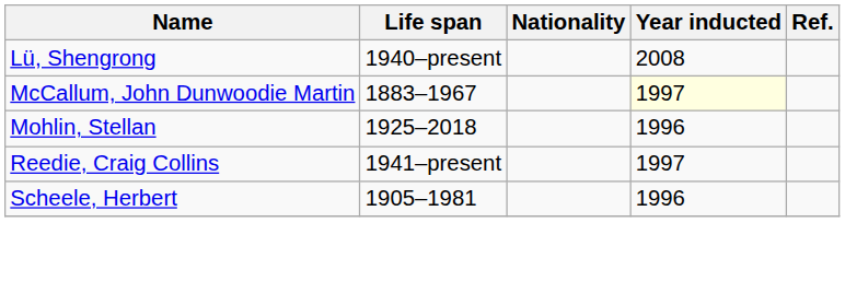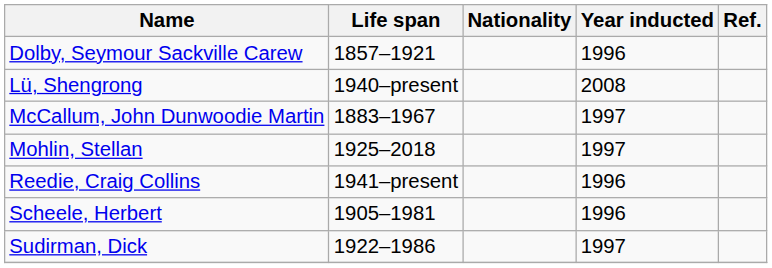 <table class="sortable wikitable">
 <tr>
 <th>Name</th>
 <th>Life span</th>
 <th>Nationality</th>
 <th>Year inducted</th>
 <th class="unsortable">Ref.</th>
+</tr>
+<tr>
+<td><a href='#'>Dolby, Seymour Sackville Carew</a></td>
+<td>1857–1921</td>
+<td></td>
+<td>1996</td>
+<td></td>
 </tr>
 <tr>
 <td><a href='#'>Lü, Shengrong</a></td>
 <td>1940–present</td>
 <td></td>
 <td>2008</td>
 <td></td>
 </tr>
 <tr>
 <td><a href='#'>McCallum, John Dunwoodie Martin</a></td>
 <td>1883–1967</td>
 <td></td>
-<td style="background: lightyellow;">1997</td>
+<td>1997</td>
 <td></td>
 </tr>
 <tr>
 <td><a href='#'>Mohlin, Stellan</a></td>
 <td>1925–2018</td>
 <td></td>
-<td>1996</td>
+<td>1997</td>
 <td></td>
 </tr>
 <tr>
 <td><a href='#'>Reedie, Craig Collins</a></td>
 <td>1941–present</td>
 <td></td>
-<td>1997</td>
+<td>1996</td>
 <td></td>
 </tr>
 <tr>
 <td><a href='#'>Scheele, Herbert</a></td>
 <td>1905–1981</td>
 <td></td>
 <td>1996</td>
 <td></td>
 </tr>
 <tr>
+<td><a href='#'>Sudirman, Dick</a></td>
+<td>1922–1986</td>
+<td></td>
+<td>1997</td>
+<td></td>
+</tr>
+<tr>
 </tr>
 </table>
